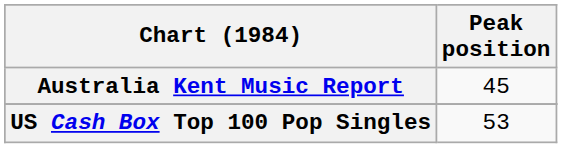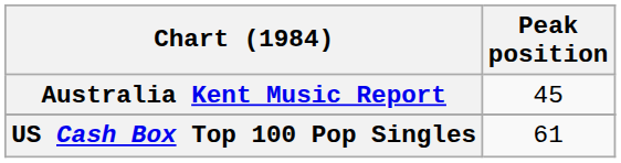 <table class="wikitable sortable plainrowheaders" style="text-align:center">
 <tr>
 <th>Chart (1984)</th>
 <th>Peak<br>position</th>
 </tr>
 <tr>
 <th scope="row">Australia <a href='#'>Kent Music Report</a></th>
 <td style="text-align:center;">45</td>
 </tr>
 <tr>
 </tr>
 <tr>
 </tr>
 <tr>
 </tr>
 <tr>
 </tr>
 <tr>
 </tr>
 <tr>
 <th scope="row">US <em><a href='#'>Cash Box</a></em> Top 100 Pop Singles</th>
-<td style="text-align:center;">53</td>
+<td style="text-align:center;">61</td>
 </tr>
 </table>
